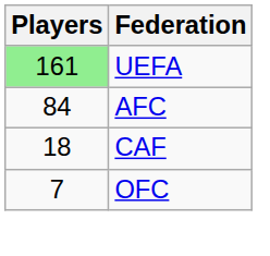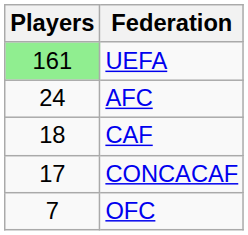 <table class="wikitable">
 <tr>
 <th>Players</th>
 <th>Federation</th>
 </tr>
 <tr>
 <td align="center" style="background: lightgreen;">161</td>
 <td><a href='#'>UEFA</a></td>
 </tr>
 <tr>
-<td align="center">84</td>
+<td align="center">24</td>
 <td><a href='#'>AFC</a></td>
 </tr>
 <tr>
 <td align="center">18</td>
 <td><a href='#'>CAF</a></td>
 </tr>
 <tr>
+<td align="center">17</td>
+<td><a href='#'>CONCACAF</a></td>
+</tr>
+<tr>
 <td align="center">7</td>
 <td><a href='#'>OFC</a></td>
 </tr>
 </table>
